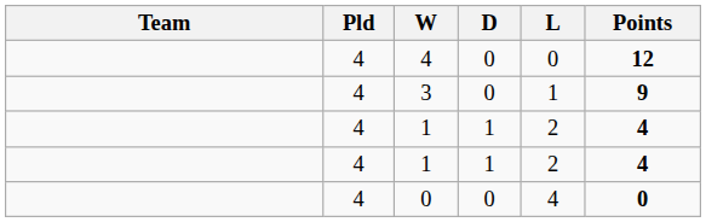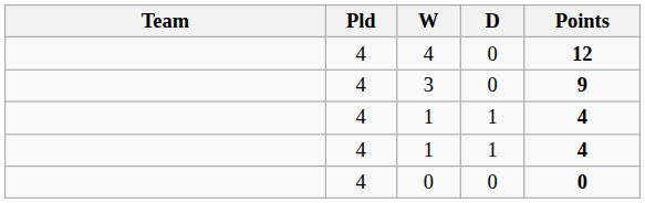 <table class=wikitable style="text-align:center" width=500>
 <tr>
 <th width=25%>Team</th>
 <th width=5%>Pld</th>
 <th width=5%>W</th>
 <th width=5%>D</th>
-<th width=5%>L</th>
 <th width=8%>Points</th>
 </tr>
 <tr>
 <td align="left"></td>
 <td>4</td>
 <td>4</td>
-<td>0</td>
 <td>0</td>
 <td><strong>12</strong></td>
 </tr>
 <tr>
 <td align="left"></td>
 <td>4</td>
 <td>3</td>
 <td>0</td>
-<td>1</td>
 <td><strong>9</strong></td>
 </tr>
 <tr>
 <td align="left"></td>
 <td>4</td>
 <td>1</td>
 <td>1</td>
-<td>2</td>
 <td><strong>4</strong></td>
 </tr>
 <tr>
 <td align="left"></td>
 <td>4</td>
 <td>1</td>
 <td>1</td>
-<td>2</td>
 <td><strong>4</strong></td>
 </tr>
 <tr>
 <td align="left"></td>
 <td>4</td>
 <td>0</td>
 <td>0</td>
-<td>4</td>
 <td><strong>0</strong></td>
 </tr>
 </table>
